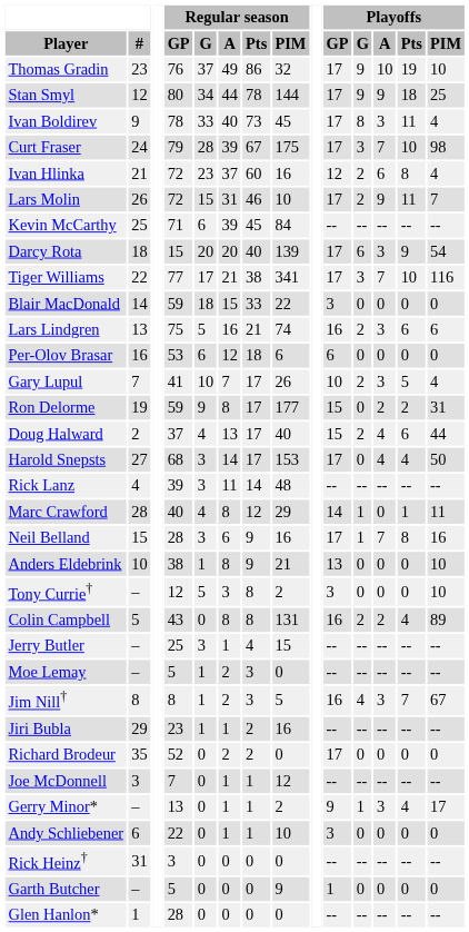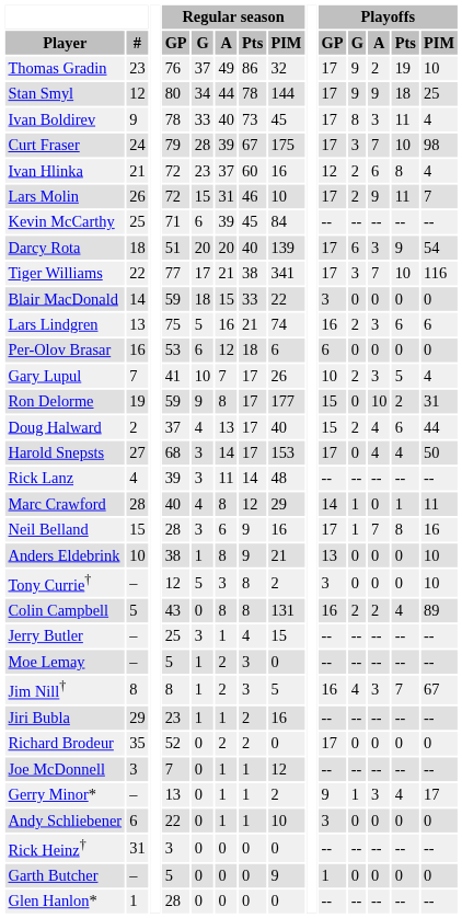 <table BORDER="0" CELLPADDING="3" CELLSPACING="2" ID="Table1">
 <tr ALIGN="center" bgcolor="#c0c0c0">
 <th ALIGN="center" colspan="2" bgcolor="#ffffff"> </th>
 <th ALIGN="center" rowspan="99" bgcolor="#ffffff"> </th>
 <th ALIGN="center" colspan="5">Regular season</th>
 <th ALIGN="center" rowspan="99" bgcolor="#ffffff"> </th>
 <th ALIGN="center" colspan="5">Playoffs</th>
 </tr>
 <tr ALIGN="center" bgcolor="#c0c0c0">
 <th ALIGN="center">Player</th>
 <th ALIGN="center">#</th>
 <th ALIGN="center">GP</th>
 <th ALIGN="center">G</th>
 <th ALIGN="center">A</th>
 <th ALIGN="center">Pts</th>
 <th ALIGN="center">PIM</th>
 <th ALIGN="center">GP</th>
 <th ALIGN="center">G</th>
 <th ALIGN="center">A</th>
 <th ALIGN="center">Pts</th>
 <th ALIGN="center">PIM</th>
 </tr>
 <tr bgcolor="#f0f0f0">
 <td><a href='#'>Thomas Gradin</a></td>
 <td>23</td>
 <td>76</td>
 <td>37</td>
 <td>49</td>
 <td>86</td>
 <td>32</td>
 <td>17</td>
 <td>9</td>
-<td>10</td>
+<td>2</td>
 <td>19</td>
 <td>10</td>
 </tr>
 <tr bgcolor="#e0e0e0">
 <td><a href='#'>Stan Smyl</a></td>
 <td>12</td>
 <td>80</td>
 <td>34</td>
 <td>44</td>
 <td>78</td>
 <td>144</td>
 <td>17</td>
 <td>9</td>
 <td>9</td>
 <td>18</td>
 <td>25</td>
 </tr>
 <tr bgcolor="#f0f0f0">
 <td><a href='#'>Ivan Boldirev</a></td>
 <td>9</td>
 <td>78</td>
 <td>33</td>
 <td>40</td>
 <td>73</td>
 <td>45</td>
 <td>17</td>
 <td>8</td>
 <td>3</td>
 <td>11</td>
 <td>4</td>
 </tr>
 <tr bgcolor="#e0e0e0">
 <td><a href='#'>Curt Fraser</a></td>
 <td>24</td>
 <td>79</td>
 <td>28</td>
 <td>39</td>
 <td>67</td>
 <td>175</td>
 <td>17</td>
 <td>3</td>
 <td>7</td>
 <td>10</td>
 <td>98</td>
 </tr>
 <tr bgcolor="#f0f0f0">
 <td><a href='#'>Ivan Hlinka</a></td>
 <td>21</td>
 <td>72</td>
 <td>23</td>
 <td>37</td>
 <td>60</td>
 <td>16</td>
 <td>12</td>
 <td>2</td>
 <td>6</td>
 <td>8</td>
 <td>4</td>
 </tr>
 <tr bgcolor="#e0e0e0">
 <td><a href='#'>Lars Molin</a></td>
 <td>26</td>
 <td>72</td>
 <td>15</td>
 <td>31</td>
 <td>46</td>
 <td>10</td>
 <td>17</td>
 <td>2</td>
 <td>9</td>
 <td>11</td>
 <td>7</td>
 </tr>
 <tr bgcolor="#f0f0f0">
 <td><a href='#'>Kevin McCarthy</a></td>
 <td>25</td>
 <td>71</td>
 <td>6</td>
 <td>39</td>
 <td>45</td>
 <td>84</td>
 <td>--</td>
 <td>--</td>
 <td>--</td>
 <td>--</td>
 <td>--</td>
 </tr>
 <tr bgcolor="#e0e0e0">
 <td><a href='#'>Darcy Rota</a></td>
 <td>18</td>
-<td>15</td>
+<td>51</td>
 <td>20</td>
 <td>20</td>
 <td>40</td>
 <td>139</td>
 <td>17</td>
 <td>6</td>
 <td>3</td>
 <td>9</td>
 <td>54</td>
 </tr>
 <tr bgcolor="#f0f0f0">
 <td><a href='#'>Tiger Williams</a></td>
 <td>22</td>
 <td>77</td>
 <td>17</td>
 <td>21</td>
 <td>38</td>
 <td>341</td>
 <td>17</td>
 <td>3</td>
 <td>7</td>
 <td>10</td>
 <td>116</td>
 </tr>
 <tr bgcolor="#e0e0e0">
 <td><a href='#'>Blair MacDonald</a></td>
 <td>14</td>
 <td>59</td>
 <td>18</td>
 <td>15</td>
 <td>33</td>
 <td>22</td>
 <td>3</td>
 <td>0</td>
 <td>0</td>
 <td>0</td>
 <td>0</td>
 </tr>
 <tr bgcolor="#f0f0f0">
 <td><a href='#'>Lars Lindgren</a></td>
 <td>13</td>
 <td>75</td>
 <td>5</td>
 <td>16</td>
 <td>21</td>
 <td>74</td>
 <td>16</td>
 <td>2</td>
 <td>3</td>
 <td>6</td>
 <td>6</td>
 </tr>
 <tr bgcolor="#e0e0e0">
 <td><a href='#'>Per-Olov Brasar</a></td>
 <td>16</td>
 <td>53</td>
 <td>6</td>
 <td>12</td>
 <td>18</td>
 <td>6</td>
 <td>6</td>
 <td>0</td>
 <td>0</td>
 <td>0</td>
 <td>0</td>
 </tr>
 <tr bgcolor="#f0f0f0">
 <td><a href='#'>Gary Lupul</a></td>
 <td>7</td>
 <td>41</td>
 <td>10</td>
 <td>7</td>
 <td>17</td>
 <td>26</td>
 <td>10</td>
 <td>2</td>
 <td>3</td>
 <td>5</td>
 <td>4</td>
 </tr>
 <tr bgcolor="#e0e0e0">
 <td><a href='#'>Ron Delorme</a></td>
 <td>19</td>
 <td>59</td>
 <td>9</td>
 <td>8</td>
 <td>17</td>
 <td>177</td>
 <td>15</td>
 <td>0</td>
-<td>2</td>
+<td>10</td>
 <td>2</td>
 <td>31</td>
 </tr>
 <tr bgcolor="#f0f0f0">
 <td><a href='#'>Doug Halward</a></td>
 <td>2</td>
 <td>37</td>
 <td>4</td>
 <td>13</td>
 <td>17</td>
 <td>40</td>
 <td>15</td>
 <td>2</td>
 <td>4</td>
 <td>6</td>
 <td>44</td>
 </tr>
 <tr bgcolor="#e0e0e0">
 <td><a href='#'>Harold Snepsts</a></td>
 <td>27</td>
 <td>68</td>
 <td>3</td>
 <td>14</td>
 <td>17</td>
 <td>153</td>
 <td>17</td>
 <td>0</td>
 <td>4</td>
 <td>4</td>
 <td>50</td>
 </tr>
 <tr bgcolor="#f0f0f0">
 <td><a href='#'>Rick Lanz</a></td>
 <td>4</td>
 <td>39</td>
 <td>3</td>
 <td>11</td>
 <td>14</td>
 <td>48</td>
 <td>--</td>
 <td>--</td>
 <td>--</td>
 <td>--</td>
 <td>--</td>
 </tr>
 <tr bgcolor="#e0e0e0">
 <td><a href='#'>Marc Crawford</a></td>
 <td>28</td>
 <td>40</td>
 <td>4</td>
 <td>8</td>
 <td>12</td>
 <td>29</td>
 <td>14</td>
 <td>1</td>
 <td>0</td>
 <td>1</td>
 <td>11</td>
 </tr>
 <tr bgcolor="#f0f0f0">
 <td><a href='#'>Neil Belland</a></td>
 <td>15</td>
 <td>28</td>
 <td>3</td>
 <td>6</td>
 <td>9</td>
 <td>16</td>
 <td>17</td>
 <td>1</td>
 <td>7</td>
 <td>8</td>
 <td>16</td>
 </tr>
 <tr bgcolor="#e0e0e0">
 <td><a href='#'>Anders Eldebrink</a></td>
 <td>10</td>
 <td>38</td>
 <td>1</td>
 <td>8</td>
 <td>9</td>
 <td>21</td>
 <td>13</td>
 <td>0</td>
 <td>0</td>
 <td>0</td>
 <td>10</td>
 </tr>
 <tr bgcolor="#f0f0f0">
 <td><a href='#'>Tony Currie</a><sup>†</sup></td>
 <td>–</td>
 <td>12</td>
 <td>5</td>
 <td>3</td>
 <td>8</td>
 <td>2</td>
 <td>3</td>
 <td>0</td>
 <td>0</td>
 <td>0</td>
 <td>10</td>
 </tr>
 <tr bgcolor="#e0e0e0">
 <td><a href='#'>Colin Campbell</a></td>
 <td>5</td>
 <td>43</td>
 <td>0</td>
 <td>8</td>
 <td>8</td>
 <td>131</td>
 <td>16</td>
 <td>2</td>
 <td>2</td>
 <td>4</td>
 <td>89</td>
 </tr>
 <tr bgcolor="#f0f0f0">
 <td><a href='#'>Jerry Butler</a></td>
 <td>–</td>
 <td>25</td>
 <td>3</td>
 <td>1</td>
 <td>4</td>
 <td>15</td>
 <td>--</td>
 <td>--</td>
 <td>--</td>
 <td>--</td>
 <td>--</td>
 </tr>
 <tr bgcolor="#e0e0e0">
 <td><a href='#'>Moe Lemay</a></td>
 <td>–</td>
 <td>5</td>
 <td>1</td>
 <td>2</td>
 <td>3</td>
 <td>0</td>
 <td>--</td>
 <td>--</td>
 <td>--</td>
 <td>--</td>
 <td>--</td>
 </tr>
 <tr bgcolor="#f0f0f0">
 <td><a href='#'>Jim Nill</a><sup>†</sup></td>
 <td>8</td>
 <td>8</td>
 <td>1</td>
 <td>2</td>
 <td>3</td>
 <td>5</td>
 <td>16</td>
 <td>4</td>
 <td>3</td>
 <td>7</td>
 <td>67</td>
 </tr>
 <tr bgcolor="#e0e0e0">
 <td><a href='#'>Jiri Bubla</a></td>
 <td>29</td>
 <td>23</td>
 <td>1</td>
 <td>1</td>
 <td>2</td>
 <td>16</td>
 <td>--</td>
 <td>--</td>
 <td>--</td>
 <td>--</td>
 <td>--</td>
 </tr>
 <tr bgcolor="#f0f0f0">
 <td><a href='#'>Richard Brodeur</a></td>
 <td>35</td>
 <td>52</td>
 <td>0</td>
 <td>2</td>
 <td>2</td>
 <td>0</td>
 <td>17</td>
 <td>0</td>
 <td>0</td>
 <td>0</td>
 <td>0</td>
 </tr>
 <tr bgcolor="#e0e0e0">
 <td><a href='#'>Joe McDonnell</a></td>
 <td>3</td>
 <td>7</td>
 <td>0</td>
 <td>1</td>
 <td>1</td>
 <td>12</td>
 <td>--</td>
 <td>--</td>
 <td>--</td>
 <td>--</td>
 <td>--</td>
 </tr>
 <tr bgcolor="#f0f0f0">
 <td><a href='#'>Gerry Minor</a>*</td>
 <td>–</td>
 <td>13</td>
 <td>0</td>
 <td>1</td>
 <td>1</td>
 <td>2</td>
 <td>9</td>
 <td>1</td>
 <td>3</td>
 <td>4</td>
 <td>17</td>
 </tr>
 <tr bgcolor="#e0e0e0">
 <td><a href='#'>Andy Schliebener</a></td>
 <td>6</td>
 <td>22</td>
 <td>0</td>
 <td>1</td>
 <td>1</td>
 <td>10</td>
 <td>3</td>
 <td>0</td>
 <td>0</td>
 <td>0</td>
 <td>0</td>
 </tr>
 <tr bgcolor="#f0f0f0">
 <td><a href='#'>Rick Heinz</a><sup>†</sup></td>
 <td>31</td>
 <td>3</td>
 <td>0</td>
 <td>0</td>
 <td>0</td>
 <td>0</td>
 <td>--</td>
 <td>--</td>
 <td>--</td>
 <td>--</td>
 <td>--</td>
 </tr>
 <tr bgcolor="#e0e0e0">
 <td><a href='#'>Garth Butcher</a></td>
 <td>–</td>
 <td>5</td>
 <td>0</td>
 <td>0</td>
 <td>0</td>
 <td>9</td>
 <td>1</td>
 <td>0</td>
 <td>0</td>
 <td>0</td>
 <td>0</td>
 </tr>
 <tr bgcolor="#f0f0f0">
 <td><a href='#'>Glen Hanlon</a>*</td>
 <td>1</td>
 <td>28</td>
 <td>0</td>
 <td>0</td>
 <td>0</td>
 <td>0</td>
 <td>--</td>
 <td>--</td>
 <td>--</td>
 <td>--</td>
 <td>--</td>
 </tr>
 </table>
